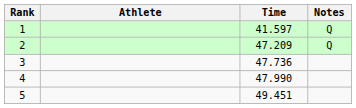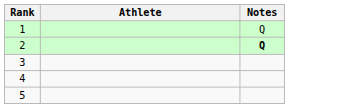 <table class=wikitable style="text-align:center">
 <tr>
 <th width=40>Rank</th>
 <th width=250>Athlete</th>
-<th width=80>Time</th>
 <th width=50>Notes</th>
 </tr>
 <tr bgcolor="ccffcc">
 <td>1</td>
 <td align=left></td>
-<td>41.597</td>
 <td>Q</td>
 </tr>
 <tr bgcolor="ccffcc">
 <td>2</td>
 <td align=left></td>
-<td>47.209</td>
-<td>Q</td>
+<td><strong>Q</strong></td>
 </tr>
 <tr>
 <td>3</td>
 <td align=left></td>
-<td>47.736</td>
 <td></td>
 </tr>
 <tr>
 <td>4</td>
 <td align=left></td>
-<td>47.990</td>
 <td></td>
 </tr>
 <tr>
 <td>5</td>
 <td align=left></td>
-<td>49.451</td>
 <td></td>
 </tr>
 </table>
